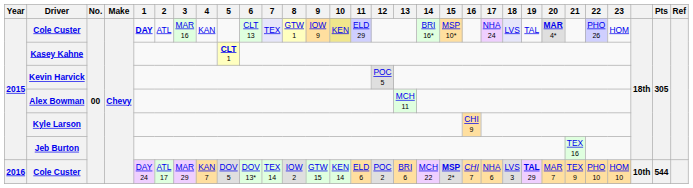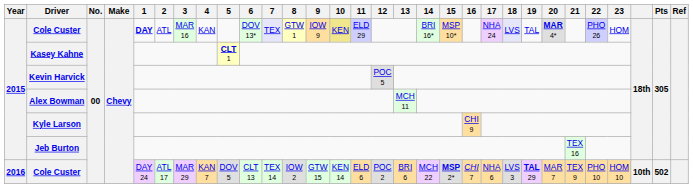 <table class="wikitable" style="text-align:center; font-size:75%">
 <tr>
 <th>Year</th>
 <th>Driver</th>
 <th>No.</th>
 <th>Make</th>
 <th>1</th>
 <th>2</th>
 <th>3</th>
 <th>4</th>
 <th>5</th>
 <th>6</th>
 <th>7</th>
 <th>8</th>
 <th>9</th>
 <th>10</th>
 <th>11</th>
 <th>12</th>
 <th>13</th>
 <th>14</th>
 <th>15</th>
 <th>16</th>
 <th>17</th>
 <th>18</th>
 <th>19</th>
 <th>20</th>
 <th>21</th>
 <th>22</th>
 <th>23</th>
 <th></th>
 <th>Pts</th>
 <th>Ref</th>
 </tr>
 <tr>
 <th rowspan=6><a href='#'>2015</a></th>
 <th><a href='#'>Cole Custer</a></th>
 <th rowspan=7>00</th>
 <th rowspan=7><a href='#'>Chevy</a></th>
 <td><strong><a href='#'>DAY</a></strong></td>
 <td><a href='#'>ATL</a></td>
 <td style="background:#DFFFDF;"><a href='#'>MAR</a><br><small>16</small></td>
 <td><a href='#'>KAN</a></td>
 <td></td>
-<td style="background:#DFFFDF;"><a href='#'>CLT</a><br><small>13</small></td>
+<td style="background:#DFFFDF;"><a href='#'>DOV</a><br><small>13*</small></td>
 <td style="background: lavender;"><a href='#'>TEX</a></td>
 <td style="background:#FFFFBF;"><a href='#'>GTW</a><br><small>1</small></td>
 <td style="background:#FFDF9F;"><a href='#'>IOW</a><br><small>9</small></td>
 <td style="background: khaki;"><a href='#'>KEN</a></td>
 <td style="background:#CFCFFF;"><a href='#'>ELD</a><br><small>29</small></td>
 <td colspan=2></td>
 <td style="background:#DFFFDF;"><a href='#'>BRI</a><br><small>16*</small></td>
 <td style="background:#FFDF9F;"><a href='#'>MSP</a><br><small>10*</small></td>
 <td></td>
 <td style="background:#EFCFFF;"><a href='#'>NHA</a><br><small>24</small></td>
 <td style="background: lavender;"><a href='#'>LVS</a></td>
 <td><a href='#'>TAL</a></td>
 <td style="background:#DFDFDF;"><strong><a href='#'>MAR</a></strong><br><small>4*</small></td>
 <td></td>
 <td style="background:#CFCFFF;"><a href='#'>PHO</a><br><small>26</small></td>
 <td><a href='#'>HOM</a></td>
 <th rowspan=6>18th</th>
 <th rowspan=6>305</th>
 <th rowspan=6><br><br></th>
 </tr>
 <tr>
 <th><a href='#'>Kasey Kahne</a></th>
 <td colspan=4></td>
 <td style="background:#FFFFBF;"><strong><a href='#'>CLT</a></strong><br><small>1</small></td>
 <td colspan=18></td>
 </tr>
 <tr>
 <th><a href='#'>Kevin Harvick</a></th>
 <td colspan=11></td>
 <td style="background:#DFDFDF;"><a href='#'>POC</a><br><small>5</small></td>
 <td colspan=11></td>
 </tr>
 <tr>
 <th><a href='#'>Alex Bowman</a></th>
 <td colspan=12></td>
 <td style="background:#DFFFDF;"><a href='#'>MCH</a><br><small>11</small></td>
 <td colspan=10></td>
 </tr>
 <tr>
 <th><a href='#'>Kyle Larson</a></th>
 <td colspan=15></td>
 <td style="background:#FFDF9F;"><a href='#'>CHI</a><br><small>9</small></td>
 <td colspan=7></td>
 </tr>
 <tr>
 <th><a href='#'>Jeb Burton</a></th>
 <td colspan=20></td>
 <td style="background:#DFFFDF;"><a href='#'>TEX</a><br><small>16</small></td>
 <td colspan=2></td>
 </tr>
 <tr>
 <th><a href='#'>2016</a></th>
 <th><a href='#'>Cole Custer</a></th>
 <td style="background:#EFCFFF;"><a href='#'>DAY</a><br><small>24</small></td>
 <td style="background:#DFFFDF;"><a href='#'>ATL</a><br><small>17</small></td>
 <td style="background:#EFCFFF;"><a href='#'>MAR</a><br><small>29</small></td>
 <td style="background:#FFDF9F;"><a href='#'>KAN</a><br><small>7</small></td>
 <td style="background:#DFDFDF;"><a href='#'>DOV</a><br><small>5</small></td>
-<td style="background:#DFFFDF;"><a href='#'>DOV</a><br><small>13*</small></td>
+<td style="background:#DFFFDF;"><a href='#'>CLT</a><br><small>13</small></td>
 <td style="background:#DFFFDF;"><a href='#'>TEX</a><br><small>14</small></td>
 <td style="background:#DFDFDF;"><a href='#'>IOW</a><br><small>2</small></td>
 <td style="background:#DFFFDF;"><a href='#'>GTW</a><br><small>15</small></td>
 <td style="background:#DFFFDF;"><a href='#'>KEN</a><br><small>14</small></td>
 <td style="background:#FFDF9F;"><a href='#'>ELD</a><br><small>6</small></td>
 <td style="background:#DFDFDF;"><a href='#'>POC</a><br><small>2</small></td>
 <td style="background:#FFDF9F;"><a href='#'>BRI</a><br><small>6</small></td>
 <td style="background:#EFCFFF;"><a href='#'>MCH</a><br><small>22</small></td>
 <td style="background:#DFDFDF;"><strong><a href='#'>MSP</a></strong><br><small>2*</small></td>
 <td style="background:#FFDF9F;"><em><a href='#'>CHI</a></em><br><small>7</small></td>
 <td style="background:#FFDF9F;"><a href='#'>NHA</a><br><small>6</small></td>
 <td style="background:#DFDFDF;"><a href='#'>LVS</a><br><small>3</small></td>
 <td style="background:#EFCFFF;"><strong><a href='#'>TAL</a></strong><br><small>29</small></td>
 <td style="background:#FFDF9F;"><a href='#'>MAR</a><br><small>7</small></td>
 <td style="background:#FFDF9F;"><a href='#'>TEX</a><br><small>9</small></td>
 <td style="background:#FFDF9F;"><a href='#'>PHO</a><br><small>10</small></td>
 <td style="background:#FFDF9F;"><a href='#'>HOM</a><br><small>10</small></td>
 <th>10th</th>
-<th>544</th>
+<th>502</th>
 <th></th>
 </tr>
 </table>
